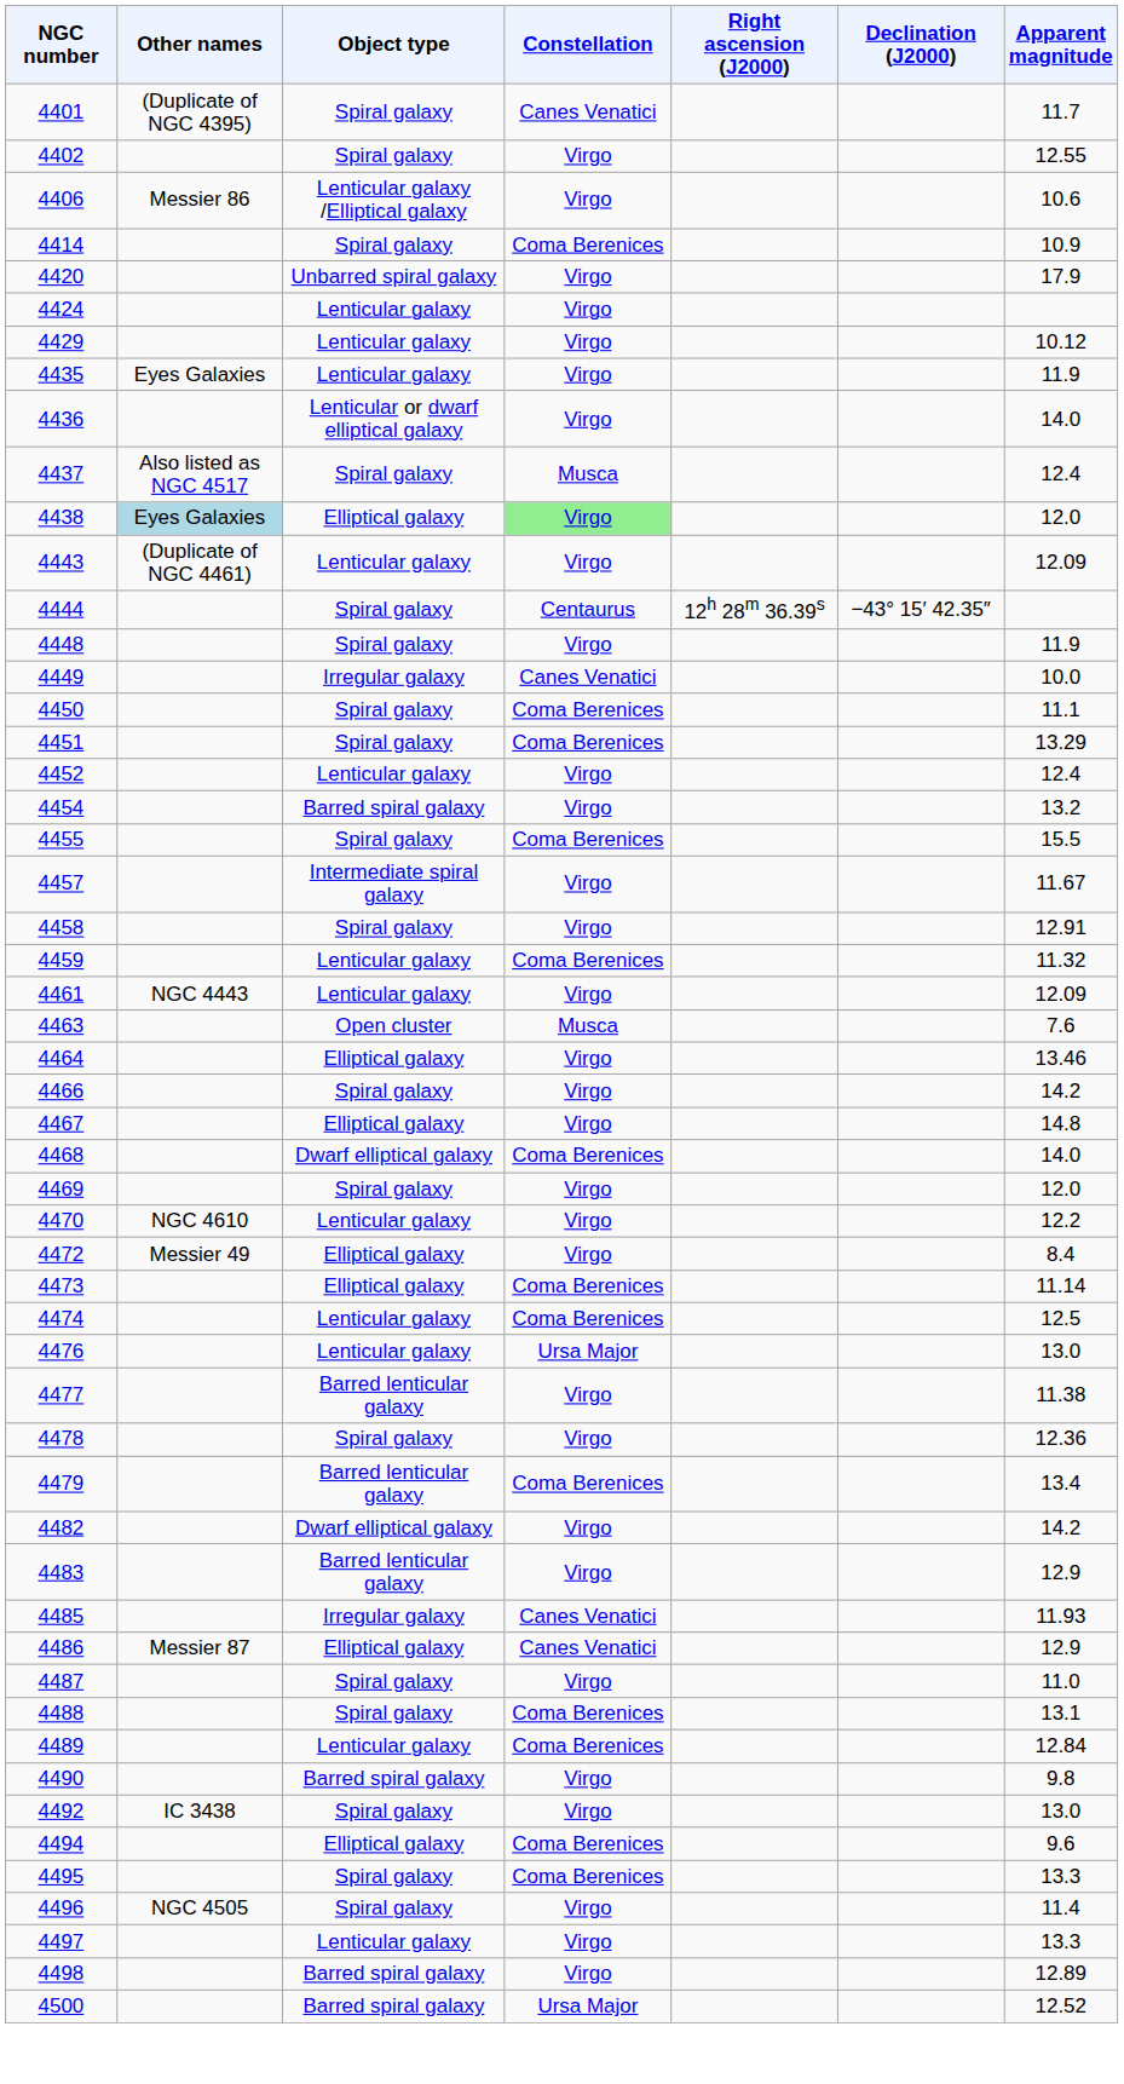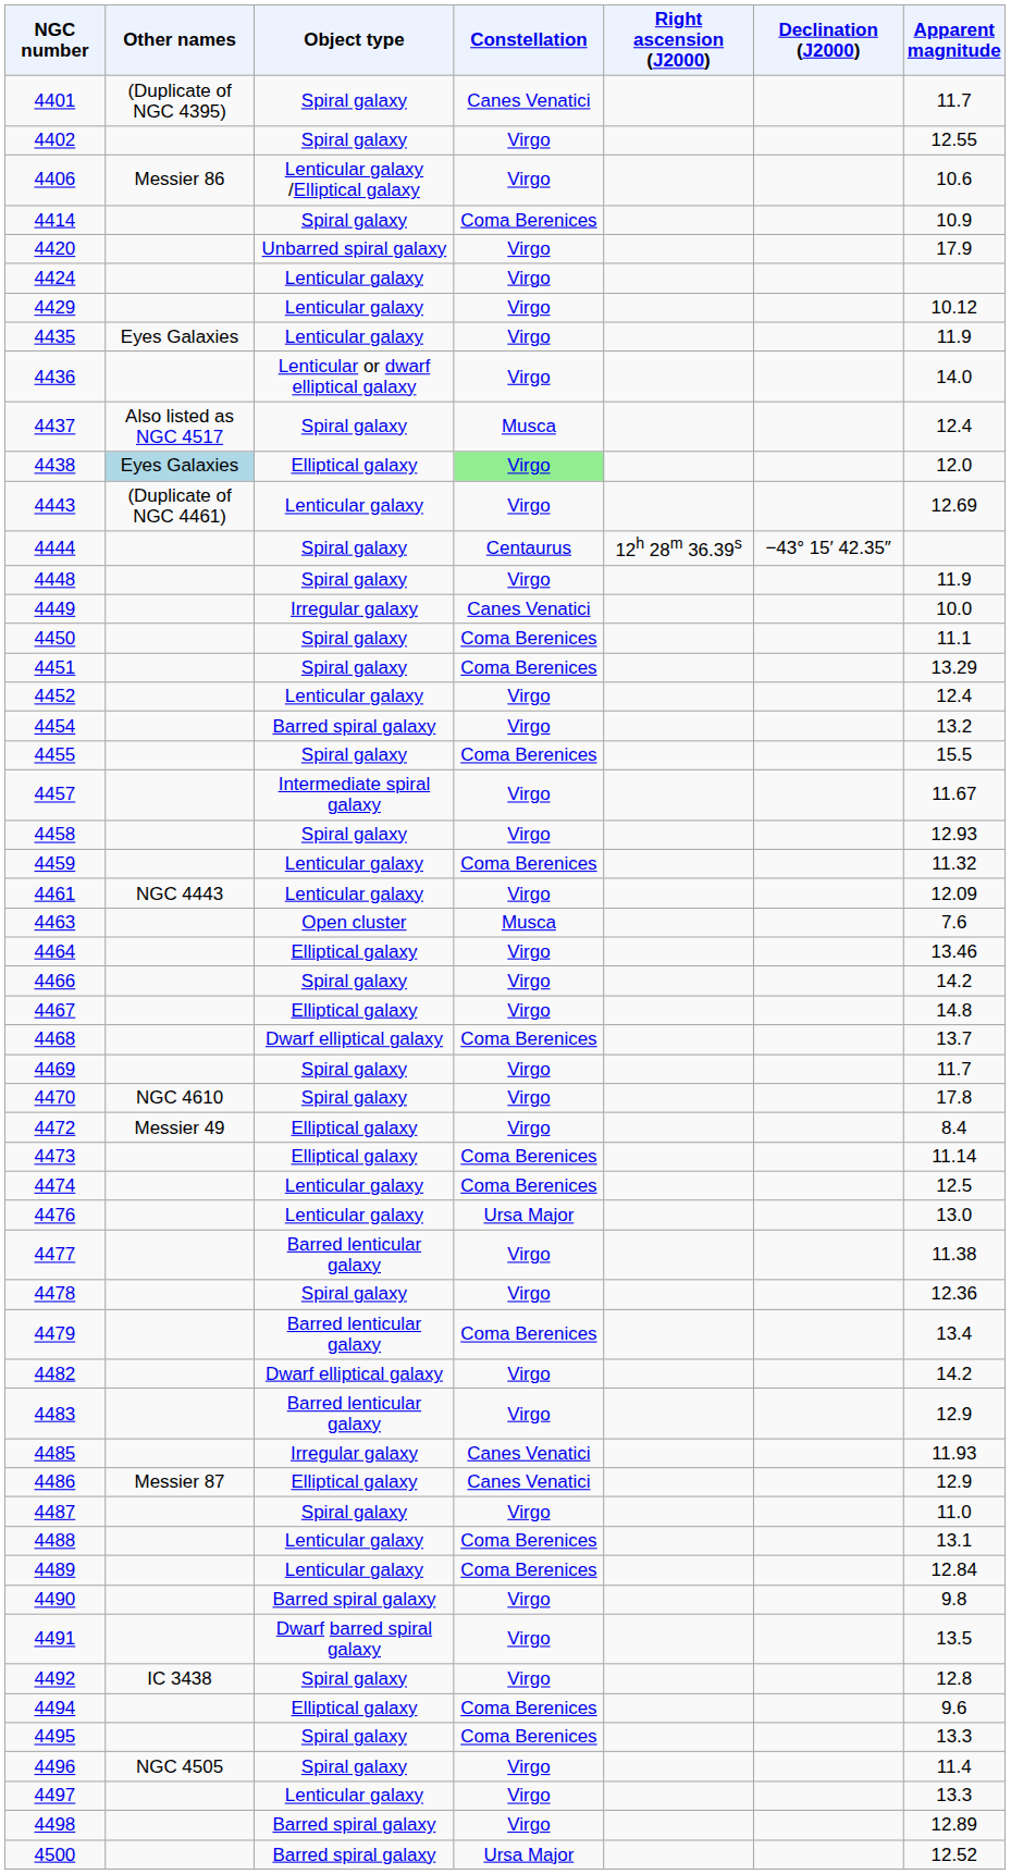 <table class="wikitable sortable sticky-header" style="text-align: center;">
 <tr>
 <th style="background-color:#edf3fe; width: 10%;">NGC number</th>
 <th style="background-color:#edf3fe; width: 15%;">Other names</th>
 <th style="background-color:#edf3fe; width: 20%;">Object type</th>
 <th style="background-color:#edf3fe; width: 15%;"><a href='#'>Constellation</a></th>
 <th style="background-color:#edf3fe; width: 15%;"><a href='#'>Right ascension</a> (<a href='#'>J2000</a>)</th>
 <th style="background-color:#edf3fe; width: 15%;"><a href='#'>Declination</a> (<a href='#'>J2000</a>)</th>
 <th style="background-color:#edf3fe; width: 10%;"><a href='#'>Apparent magnitude</a></th>
 </tr>
 <tr>
 <td><a href='#'>4401</a></td>
 <td>(Duplicate of NGC 4395)</td>
 <td><a href='#'>Spiral galaxy</a></td>
 <td><a href='#'>Canes Venatici</a></td>
 <td></td>
 <td></td>
 <td>11.7</td>
 </tr>
 <tr>
 <td><a href='#'>4402</a></td>
 <td></td>
 <td><a href='#'>Spiral galaxy</a></td>
 <td><a href='#'>Virgo</a></td>
 <td></td>
 <td></td>
 <td>12.55</td>
 </tr>
 <tr>
 <td><a href='#'>4406</a></td>
 <td>Messier 86</td>
 <td><a href='#'>Lenticular galaxy</a><br>/<a href='#'>Elliptical galaxy</a></td>
 <td><a href='#'>Virgo</a></td>
 <td></td>
 <td></td>
 <td>10.6</td>
 </tr>
 <tr>
 <td><a href='#'>4414</a></td>
 <td></td>
 <td><a href='#'>Spiral galaxy</a></td>
 <td><a href='#'>Coma Berenices</a></td>
 <td></td>
 <td></td>
 <td>10.9</td>
 </tr>
 <tr>
 <td><a href='#'>4420</a></td>
 <td></td>
 <td><a href='#'>Unbarred spiral galaxy</a></td>
 <td><a href='#'>Virgo</a></td>
 <td></td>
 <td></td>
 <td>17.9</td>
 </tr>
 <tr>
 <td><a href='#'>4424</a></td>
 <td></td>
 <td><a href='#'>Lenticular galaxy</a></td>
 <td><a href='#'>Virgo</a></td>
 <td></td>
 <td></td>
 <td></td>
 </tr>
 <tr>
 <td><a href='#'>4429</a></td>
 <td></td>
 <td><a href='#'>Lenticular galaxy</a></td>
 <td><a href='#'>Virgo</a></td>
 <td></td>
 <td></td>
 <td>10.12</td>
 </tr>
 <tr>
 <td><a href='#'>4435</a></td>
 <td>Eyes Galaxies</td>
 <td><a href='#'>Lenticular galaxy</a></td>
 <td><a href='#'>Virgo</a></td>
 <td></td>
 <td></td>
 <td>11.9</td>
 </tr>
 <tr>
 <td><a href='#'>4436</a></td>
 <td></td>
 <td><a href='#'>Lenticular</a> or <a href='#'>dwarf elliptical galaxy</a></td>
 <td><a href='#'>Virgo</a></td>
 <td></td>
 <td></td>
 <td>14.0</td>
 </tr>
 <tr>
 <td><a href='#'>4437</a></td>
 <td>Also listed as <a href='#'>NGC 4517</a></td>
 <td><a href='#'>Spiral galaxy</a></td>
 <td><a href='#'>Musca</a></td>
 <td></td>
 <td></td>
 <td>12.4</td>
 </tr>
 <tr>
 <td><a href='#'>4438</a></td>
 <td style="background: lightblue;">Eyes Galaxies</td>
 <td><a href='#'>Elliptical galaxy</a></td>
 <td style="background: lightgreen;"><a href='#'>Virgo</a></td>
 <td></td>
 <td></td>
 <td>12.0</td>
 </tr>
 <tr>
 <td><a href='#'>4443</a></td>
 <td>(Duplicate of NGC 4461)</td>
 <td><a href='#'>Lenticular galaxy</a></td>
 <td><a href='#'>Virgo</a></td>
 <td></td>
 <td></td>
-<td>12.09</td>
+<td>12.69</td>
 </tr>
 <tr>
 <td><a href='#'>4444</a></td>
 <td></td>
 <td><a href='#'>Spiral galaxy</a></td>
 <td><a href='#'>Centaurus</a></td>
 <td>12<sup>h</sup> 28<sup>m</sup> 36.39<sup>s</sup></td>
 <td>−43° 15′ 42.35″</td>
 <td></td>
 </tr>
 <tr>
 <td><a href='#'>4448</a></td>
 <td></td>
 <td><a href='#'>Spiral galaxy</a></td>
 <td><a href='#'>Virgo</a></td>
 <td></td>
 <td></td>
 <td>11.9</td>
 </tr>
 <tr>
 <td><a href='#'>4449</a></td>
 <td></td>
 <td><a href='#'>Irregular galaxy</a></td>
 <td><a href='#'>Canes Venatici</a></td>
 <td></td>
 <td></td>
 <td>10.0</td>
 </tr>
 <tr>
 <td><a href='#'>4450</a></td>
 <td></td>
 <td><a href='#'>Spiral galaxy</a></td>
 <td><a href='#'>Coma Berenices</a></td>
 <td></td>
 <td></td>
 <td>11.1</td>
 </tr>
 <tr>
 <td><a href='#'>4451</a></td>
 <td></td>
 <td><a href='#'>Spiral galaxy</a></td>
 <td><a href='#'>Coma Berenices</a></td>
 <td></td>
 <td></td>
 <td>13.29</td>
 </tr>
 <tr>
 <td><a href='#'>4452</a></td>
 <td></td>
 <td><a href='#'>Lenticular galaxy</a></td>
 <td><a href='#'>Virgo</a></td>
 <td></td>
 <td></td>
 <td>12.4</td>
 </tr>
 <tr>
 <td><a href='#'>4454</a></td>
 <td></td>
 <td><a href='#'>Barred spiral galaxy</a></td>
 <td><a href='#'>Virgo</a></td>
 <td></td>
 <td></td>
 <td>13.2</td>
 </tr>
 <tr>
 <td><a href='#'>4455</a></td>
 <td></td>
 <td><a href='#'>Spiral galaxy</a></td>
 <td><a href='#'>Coma Berenices</a></td>
 <td></td>
 <td></td>
 <td>15.5</td>
 </tr>
 <tr>
 <td><a href='#'>4457</a></td>
 <td></td>
 <td><a href='#'>Intermediate spiral galaxy</a></td>
 <td><a href='#'>Virgo</a></td>
 <td></td>
 <td></td>
 <td>11.67</td>
 </tr>
 <tr>
 <td><a href='#'>4458</a></td>
 <td></td>
 <td><a href='#'>Spiral galaxy</a></td>
 <td><a href='#'>Virgo</a></td>
 <td></td>
 <td></td>
-<td>12.91</td>
+<td>12.93</td>
 </tr>
 <tr>
 <td><a href='#'>4459</a></td>
 <td></td>
 <td><a href='#'>Lenticular galaxy</a></td>
 <td><a href='#'>Coma Berenices</a></td>
 <td></td>
 <td></td>
 <td>11.32</td>
 </tr>
 <tr>
 <td><a href='#'>4461</a></td>
 <td>NGC 4443</td>
 <td><a href='#'>Lenticular galaxy</a></td>
 <td><a href='#'>Virgo</a></td>
 <td></td>
 <td></td>
 <td>12.09</td>
 </tr>
 <tr>
 <td><a href='#'>4463</a></td>
 <td></td>
 <td><a href='#'>Open cluster</a></td>
 <td><a href='#'>Musca</a></td>
 <td></td>
 <td></td>
 <td>7.6</td>
 </tr>
 <tr>
 <td><a href='#'>4464</a></td>
 <td></td>
 <td><a href='#'>Elliptical galaxy</a></td>
 <td><a href='#'>Virgo</a></td>
 <td></td>
 <td></td>
 <td>13.46</td>
 </tr>
 <tr>
 <td><a href='#'>4466</a></td>
 <td></td>
 <td><a href='#'>Spiral galaxy</a></td>
 <td><a href='#'>Virgo</a></td>
 <td></td>
 <td></td>
 <td>14.2</td>
 </tr>
 <tr>
 <td><a href='#'>4467</a></td>
 <td></td>
 <td><a href='#'>Elliptical galaxy</a></td>
 <td><a href='#'>Virgo</a></td>
 <td></td>
 <td></td>
 <td>14.8</td>
 </tr>
 <tr>
 <td><a href='#'>4468</a></td>
 <td></td>
 <td><a href='#'>Dwarf elliptical galaxy</a></td>
 <td><a href='#'>Coma Berenices</a></td>
 <td></td>
 <td></td>
-<td>14.0</td>
+<td>13.7</td>
 </tr>
 <tr>
 <td><a href='#'>4469</a></td>
 <td></td>
 <td><a href='#'>Spiral galaxy</a></td>
 <td><a href='#'>Virgo</a></td>
 <td></td>
 <td></td>
-<td>12.0</td>
+<td>11.7</td>
 </tr>
 <tr>
 <td><a href='#'>4470</a></td>
 <td>NGC 4610</td>
-<td><a href='#'>Lenticular galaxy</a></td>
+<td><a href='#'>Spiral galaxy</a></td>
 <td><a href='#'>Virgo</a></td>
 <td></td>
 <td></td>
-<td>12.2</td>
+<td>17.8</td>
 </tr>
 <tr>
 <td><a href='#'>4472</a></td>
 <td>Messier 49</td>
 <td><a href='#'>Elliptical galaxy</a></td>
 <td><a href='#'>Virgo</a></td>
 <td></td>
 <td></td>
 <td>8.4</td>
 </tr>
 <tr>
 <td><a href='#'>4473</a></td>
 <td></td>
 <td><a href='#'>Elliptical galaxy</a></td>
 <td><a href='#'>Coma Berenices</a></td>
 <td></td>
 <td></td>
 <td>11.14</td>
 </tr>
 <tr>
 <td><a href='#'>4474</a></td>
 <td></td>
 <td><a href='#'>Lenticular galaxy</a></td>
 <td><a href='#'>Coma Berenices</a></td>
 <td></td>
 <td></td>
 <td>12.5</td>
 </tr>
 <tr>
 <td><a href='#'>4476</a></td>
 <td></td>
 <td><a href='#'>Lenticular galaxy</a></td>
 <td><a href='#'>Ursa Major</a></td>
 <td></td>
 <td></td>
 <td>13.0</td>
 </tr>
 <tr>
 <td><a href='#'>4477</a></td>
 <td></td>
 <td><a href='#'>Barred lenticular galaxy</a></td>
 <td><a href='#'>Virgo</a></td>
 <td></td>
 <td></td>
 <td>11.38</td>
 </tr>
 <tr>
 <td><a href='#'>4478</a></td>
 <td></td>
 <td><a href='#'>Spiral galaxy</a></td>
 <td><a href='#'>Virgo</a></td>
 <td></td>
 <td></td>
 <td>12.36</td>
 </tr>
 <tr>
 <td><a href='#'>4479</a></td>
 <td></td>
 <td><a href='#'>Barred lenticular galaxy</a></td>
 <td><a href='#'>Coma Berenices</a></td>
 <td></td>
 <td></td>
 <td>13.4</td>
 </tr>
 <tr>
 <td><a href='#'>4482</a></td>
 <td></td>
 <td><a href='#'>Dwarf elliptical galaxy</a></td>
 <td><a href='#'>Virgo</a></td>
 <td></td>
 <td></td>
 <td>14.2</td>
 </tr>
 <tr>
 <td><a href='#'>4483</a></td>
 <td></td>
 <td><a href='#'>Barred lenticular galaxy</a></td>
 <td><a href='#'>Virgo</a></td>
 <td></td>
 <td></td>
 <td>12.9</td>
 </tr>
 <tr>
 <td><a href='#'>4485</a></td>
 <td></td>
 <td><a href='#'>Irregular galaxy</a></td>
 <td><a href='#'>Canes Venatici</a></td>
 <td></td>
 <td></td>
 <td>11.93</td>
 </tr>
 <tr>
 <td><a href='#'>4486</a></td>
 <td>Messier 87</td>
 <td><a href='#'>Elliptical galaxy</a></td>
 <td><a href='#'>Canes Venatici</a></td>
 <td></td>
 <td></td>
 <td>12.9</td>
 </tr>
 <tr>
 <td><a href='#'>4487</a></td>
 <td></td>
 <td><a href='#'>Spiral galaxy</a></td>
 <td><a href='#'>Virgo</a></td>
 <td></td>
 <td></td>
 <td>11.0</td>
 </tr>
 <tr>
 <td><a href='#'>4488</a></td>
 <td></td>
-<td><a href='#'>Spiral galaxy</a></td>
+<td><a href='#'>Lenticular galaxy</a></td>
 <td><a href='#'>Coma Berenices</a></td>
 <td></td>
 <td></td>
 <td>13.1</td>
 </tr>
 <tr>
 <td><a href='#'>4489</a></td>
 <td></td>
 <td><a href='#'>Lenticular galaxy</a></td>
 <td><a href='#'>Coma Berenices</a></td>
 <td></td>
 <td></td>
 <td>12.84</td>
 </tr>
 <tr>
 <td><a href='#'>4490</a></td>
 <td></td>
 <td><a href='#'>Barred spiral galaxy</a></td>
 <td><a href='#'>Virgo</a></td>
 <td></td>
 <td></td>
 <td>9.8</td>
 </tr>
 <tr>
+<td><a href='#'>4491</a></td>
+<td></td>
+<td><a href='#'>Dwarf</a> <a href='#'>barred spiral galaxy</a></td>
+<td><a href='#'>Virgo</a></td>
+<td></td>
+<td></td>
+<td>13.5</td>
+</tr>
+<tr>
 <td><a href='#'>4492</a></td>
 <td>IC 3438</td>
 <td><a href='#'>Spiral galaxy</a></td>
 <td><a href='#'>Virgo</a></td>
 <td></td>
 <td></td>
-<td>13.0</td>
+<td>12.8</td>
 </tr>
 <tr>
 <td><a href='#'>4494</a></td>
 <td></td>
 <td><a href='#'>Elliptical galaxy</a></td>
 <td><a href='#'>Coma Berenices</a></td>
 <td></td>
 <td></td>
 <td>9.6</td>
 </tr>
 <tr>
 <td><a href='#'>4495</a></td>
 <td></td>
 <td><a href='#'>Spiral galaxy</a></td>
 <td><a href='#'>Coma Berenices</a></td>
 <td></td>
 <td></td>
 <td>13.3</td>
 </tr>
 <tr>
 <td><a href='#'>4496</a></td>
 <td>NGC 4505</td>
 <td><a href='#'>Spiral galaxy</a></td>
 <td><a href='#'>Virgo</a></td>
 <td></td>
 <td></td>
 <td>11.4</td>
 </tr>
 <tr>
 <td><a href='#'>4497</a></td>
 <td></td>
 <td><a href='#'>Lenticular galaxy</a></td>
 <td><a href='#'>Virgo</a></td>
 <td></td>
 <td></td>
 <td>13.3</td>
 </tr>
 <tr>
 <td><a href='#'>4498</a></td>
 <td></td>
 <td><a href='#'>Barred spiral galaxy</a></td>
 <td><a href='#'>Virgo</a></td>
 <td></td>
 <td></td>
 <td>12.89</td>
 </tr>
 <tr>
 <td><a href='#'>4500</a></td>
 <td></td>
 <td><a href='#'>Barred spiral galaxy</a></td>
 <td><a href='#'>Ursa Major</a></td>
 <td></td>
 <td></td>
 <td>12.52</td>
 </tr>
 <tr>
 </tr>
 </table>
